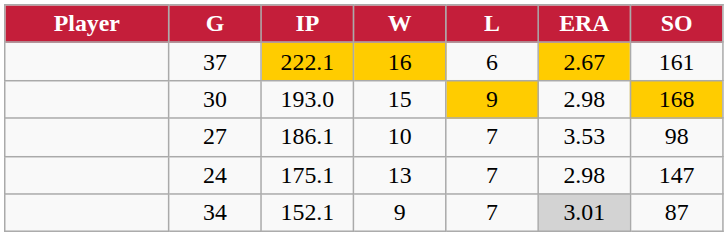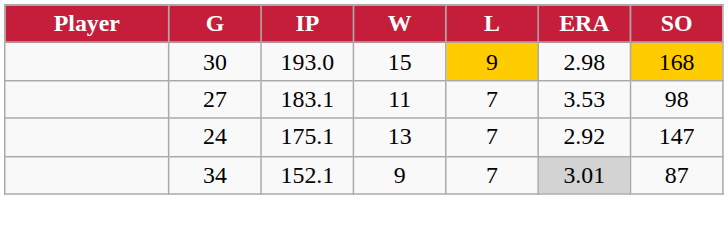 <table class="wikitable sortable">
 <tr>
 <th style="background:#c41e3a;color:white;" width="16%">Player</th>
 <th style="background:#c41e3a;color:white;" width="9%">G</th>
 <th style="background:#c41e3a;color:white;" width="9%">IP</th>
 <th style="background:#c41e3a;color:white;" width="9%">W</th>
 <th style="background:#c41e3a;color:white;" width="9%">L</th>
 <th style="background:#c41e3a;color:white;" width="9%">ERA</th>
 <th style="background:#c41e3a;color:white;" width="9%">SO</th>
-</tr>
-<tr align="center">
-<td></td>
-<td>37</td>
-<td bgcolor="#FFCC00">222.1</td>
-<td bgcolor="#FFCC00">16</td>
-<td>6</td>
-<td bgcolor="#FFCC00">2.67</td>
-<td>161</td>
 </tr>
 <tr align="center">
 <td></td>
 <td>30</td>
 <td>193.0</td>
 <td>15</td>
 <td bgcolor="#FFCC00">9</td>
 <td>2.98</td>
 <td bgcolor="#FFCC00">168</td>
 </tr>
 <tr align="center">
 <td></td>
 <td>27</td>
-<td>186.1</td>
-<td>10</td>
+<td>183.1</td>
+<td>11</td>
 <td>7</td>
 <td>3.53</td>
 <td>98</td>
 </tr>
 <tr align="center">
 <td></td>
 <td>24</td>
 <td>175.1</td>
 <td>13</td>
 <td>7</td>
-<td>2.98</td>
+<td>2.92</td>
 <td>147</td>
 </tr>
 <tr align="center">
 <td></td>
 <td>34</td>
 <td>152.1</td>
 <td>9</td>
 <td>7</td>
 <td style="background: lightgrey;">3.01</td>
 <td>87</td>
 </tr>
 </table>
